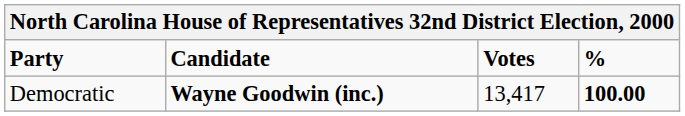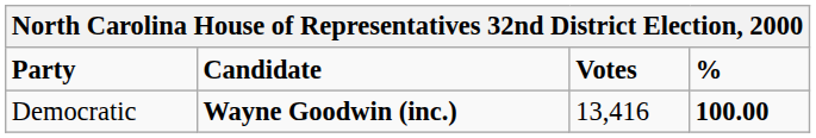 <table class="wikitable">
 <tr>
 <th colspan="4">North Carolina House of Representatives 32nd District Election, 2000</th>
 </tr>
 <tr>
 <td><strong>Party</strong></td>
 <td><strong>Candidate</strong></td>
 <td><strong>Votes</strong></td>
 <td><strong>%</strong></td>
 </tr>
 <tr>
 <td>Democratic</td>
 <td><strong>Wayne Goodwin (inc.)</strong></td>
-<td>13,417</td>
+<td>13,416</td>
 <td><strong>100.00</strong></td>
 </tr>
 </table>
